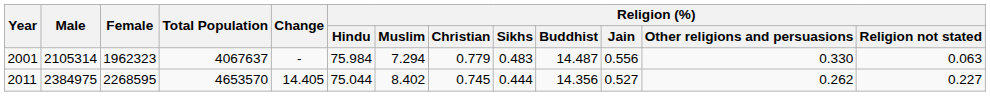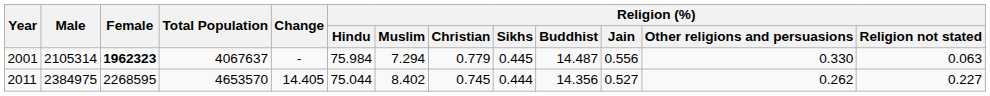 <table class="wikitable">
 <tr>
 <th rowspan="2">Year</th>
 <th rowspan="2">Male</th>
 <th rowspan="2">Female</th>
 <th rowspan="2">Total Population</th>
 <th rowspan="2">Change</th>
 <th colspan="8">Religion (%)</th>
 </tr>
 <tr>
 <th>Hindu</th>
 <th>Muslim</th>
 <th>Christian</th>
 <th>Sikhs</th>
 <th>Buddhist</th>
 <th>Jain</th>
 <th>Other religions and persuasions</th>
 <th>Religion not stated</th>
 </tr>
 <tr>
 <td>2001</td>
 <td style="text-align:right;">2105314</td>
-<td style="text-align:right;">1962323</td>
+<td style="text-align:right;"><strong>1962323</strong></td>
 <td style="text-align:right;">4067637</td>
 <td style="text-align:center;">-</td>
 <td style="text-align:right;">75.984</td>
 <td style="text-align:right;">7.294</td>
 <td style="text-align:right;">0.779</td>
-<td style="text-align:right;">0.483</td>
+<td style="text-align:right;">0.445</td>
 <td style="text-align:right;">14.487</td>
 <td style="text-align:right;">0.556</td>
 <td style="text-align:right;">0.330</td>
 <td style="text-align:right;">0.063</td>
 </tr>
 <tr>
 <td>2011</td>
 <td style="text-align:right;">2384975</td>
 <td style="text-align:right;">2268595</td>
 <td style="text-align:right;">4653570</td>
 <td style="text-align:right;">14.405</td>
 <td style="text-align:right;">75.044</td>
 <td style="text-align:right;">8.402</td>
 <td style="text-align:right;">0.745</td>
 <td style="text-align:right;">0.444</td>
 <td style="text-align:right;">14.356</td>
 <td style="text-align:right;">0.527</td>
 <td style="text-align:right;">0.262</td>
 <td style="text-align:right;">0.227</td>
 </tr>
 </table>
